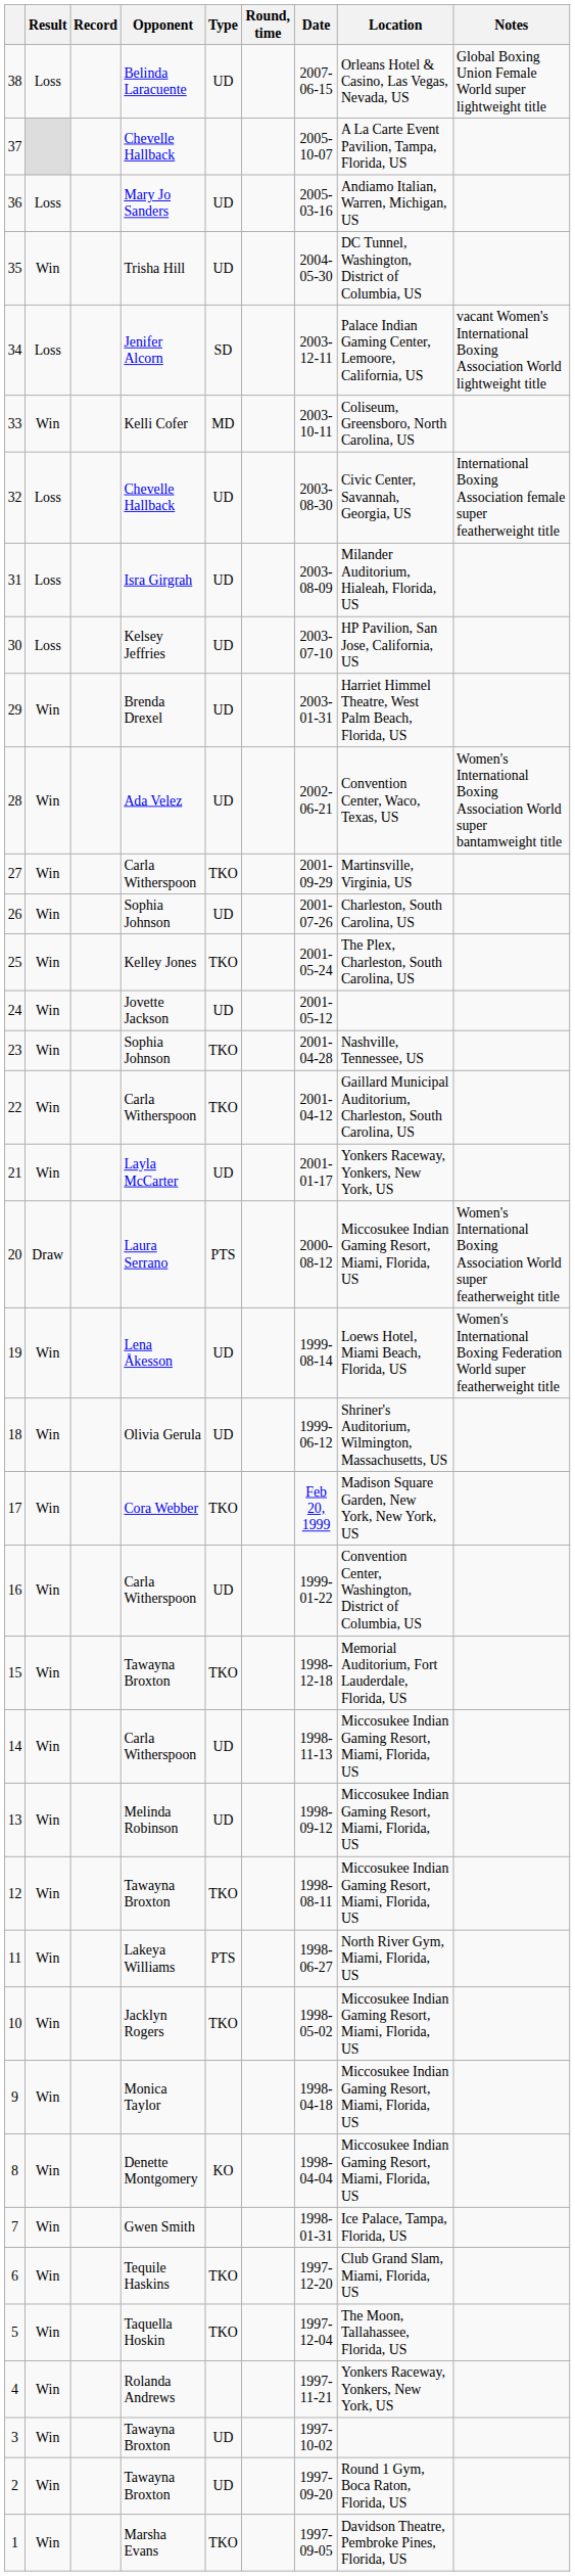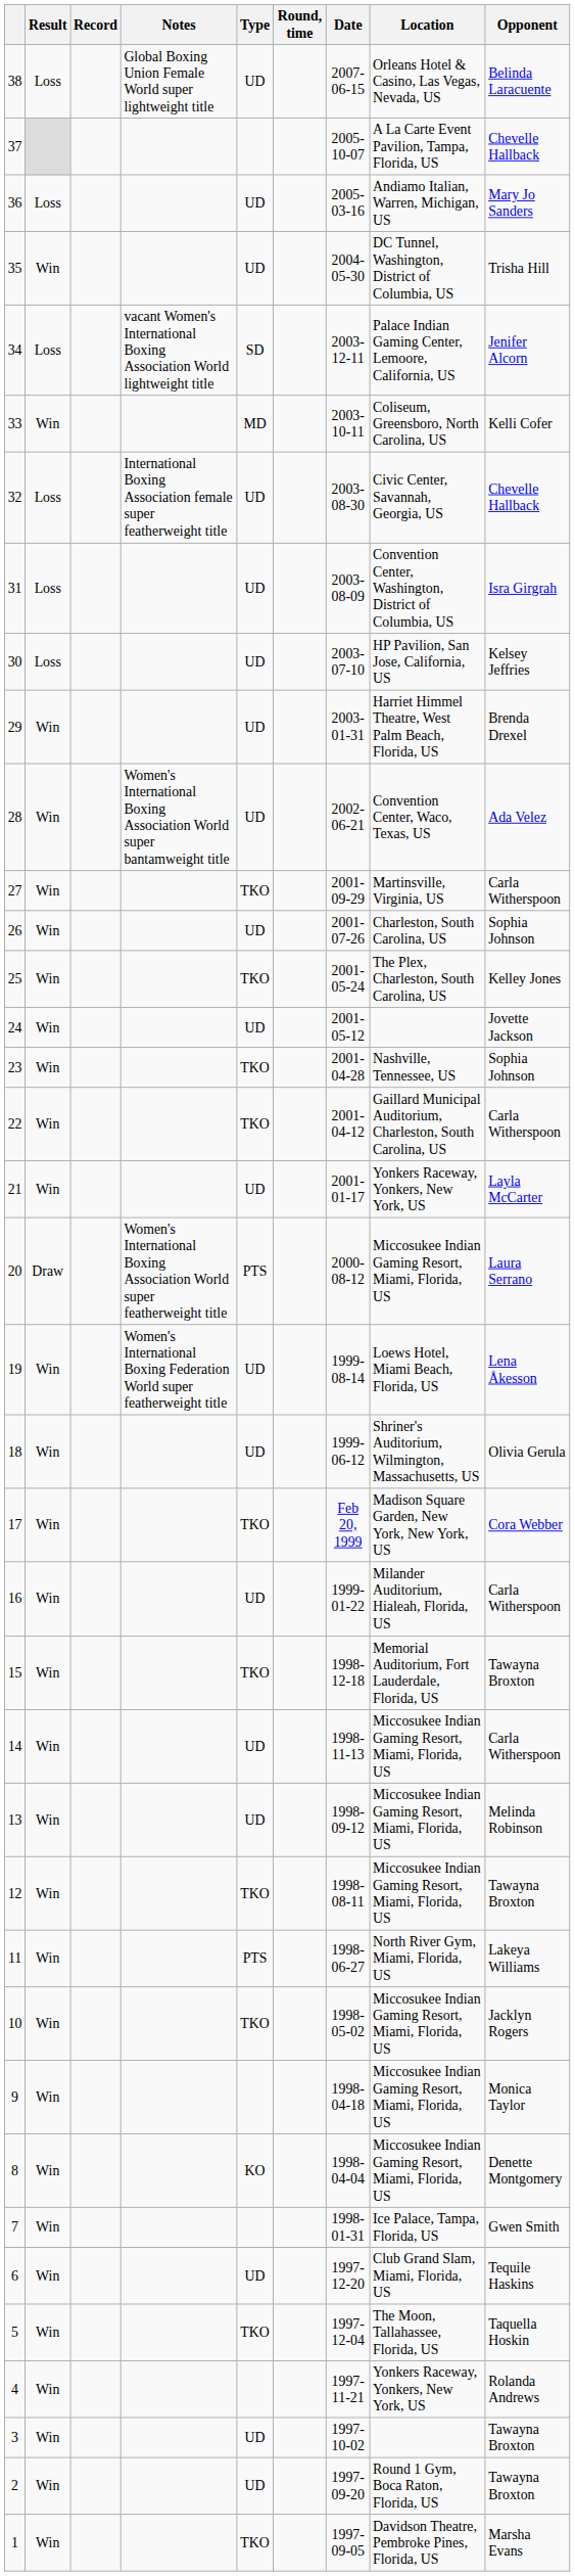 <table class="wikitable" style="text-align:center; font-size:95%">
 <tr>
 <th></th>
 <th>Result</th>
 <th>Record</th>
-<th>Opponent</th>
+<th>Notes</th>
 <th>Type</th>
 <th>Round, time</th>
 <th>Date</th>
 <th>Location</th>
-<th>Notes</th>
+<th>Opponent</th>
 </tr>
 <tr>
 <td>38</td>
 <td>Loss</td>
 <td></td>
-<td style="text-align:left;"><a href='#'>Belinda Laracuente</a></td>
+<td style="text-align:left;">Global Boxing Union Female World super lightweight title</td>
 <td>UD</td>
 <td></td>
 <td>2007-06-15</td>
 <td style="text-align:left;">Orleans Hotel & Casino, Las Vegas, Nevada, US</td>
-<td style="text-align:left;">Global Boxing Union Female World super lightweight title</td>
+<td style="text-align:left;"><a href='#'>Belinda Laracuente</a></td>
 </tr>
 <tr>
 <td>37</td>
 <td style="background:#DDD"></td>
 <td></td>
-<td style="text-align:left;"><a href='#'>Chevelle Hallback</a></td>
+<td style="text-align:left;"></td>
 <td></td>
 <td></td>
 <td>2005-10-07</td>
 <td style="text-align:left;">A La Carte Event Pavilion, Tampa, Florida, US</td>
-<td style="text-align:left;"></td>
+<td style="text-align:left;"><a href='#'>Chevelle Hallback</a></td>
 </tr>
 <tr>
 <td>36</td>
 <td>Loss</td>
 <td></td>
-<td style="text-align:left;"><a href='#'>Mary Jo Sanders</a></td>
+<td style="text-align:left;"></td>
 <td>UD</td>
 <td></td>
 <td>2005-03-16</td>
 <td style="text-align:left;">Andiamo Italian, Warren, Michigan, US</td>
-<td style="text-align:left;"></td>
+<td style="text-align:left;"><a href='#'>Mary Jo Sanders</a></td>
 </tr>
 <tr>
 <td>35</td>
 <td>Win</td>
 <td></td>
-<td style="text-align:left;">Trisha Hill</td>
+<td style="text-align:left;"></td>
 <td>UD</td>
 <td></td>
 <td>2004-05-30</td>
 <td style="text-align:left;">DC Tunnel, Washington, District of Columbia, US</td>
-<td style="text-align:left;"></td>
+<td style="text-align:left;">Trisha Hill</td>
 </tr>
 <tr>
 <td>34</td>
 <td>Loss</td>
 <td></td>
-<td style="text-align:left;"><a href='#'>Jenifer Alcorn</a></td>
+<td style="text-align:left;">vacant Women's International Boxing Association World lightweight title</td>
 <td>SD</td>
 <td></td>
 <td>2003-12-11</td>
 <td style="text-align:left;">Palace Indian Gaming Center, Lemoore, California, US</td>
-<td style="text-align:left;">vacant Women's International Boxing Association World lightweight title</td>
+<td style="text-align:left;"><a href='#'>Jenifer Alcorn</a></td>
 </tr>
 <tr>
 <td>33</td>
 <td>Win</td>
 <td></td>
-<td style="text-align:left;">Kelli Cofer</td>
+<td style="text-align:left;"></td>
 <td>MD</td>
 <td></td>
 <td>2003-10-11</td>
 <td style="text-align:left;">Coliseum, Greensboro, North Carolina, US</td>
-<td style="text-align:left;"></td>
+<td style="text-align:left;">Kelli Cofer</td>
 </tr>
 <tr>
 <td>32</td>
 <td>Loss</td>
 <td></td>
-<td style="text-align:left;"><a href='#'>Chevelle Hallback</a></td>
+<td style="text-align:left;">International Boxing Association female super featherweight title</td>
 <td>UD</td>
 <td></td>
 <td>2003-08-30</td>
 <td style="text-align:left;">Civic Center, Savannah, Georgia, US</td>
-<td style="text-align:left;">International Boxing Association female super featherweight title</td>
+<td style="text-align:left;"><a href='#'>Chevelle Hallback</a></td>
 </tr>
 <tr>
 <td>31</td>
 <td>Loss</td>
 <td></td>
-<td style="text-align:left;"><a href='#'>Isra Girgrah</a></td>
+<td style="text-align:left;"></td>
 <td>UD</td>
 <td></td>
 <td>2003-08-09</td>
-<td style="text-align:left;">Milander Auditorium, Hialeah, Florida, US</td>
-<td style="text-align:left;"></td>
+<td style="text-align:left;">Convention Center, Washington, District of Columbia, US</td>
+<td style="text-align:left;"><a href='#'>Isra Girgrah</a></td>
 </tr>
 <tr>
 <td>30</td>
 <td>Loss</td>
 <td></td>
-<td style="text-align:left;">Kelsey Jeffries</td>
+<td style="text-align:left;"></td>
 <td>UD</td>
 <td></td>
 <td>2003-07-10</td>
 <td style="text-align:left;">HP Pavilion, San Jose, California, US</td>
-<td style="text-align:left;"></td>
+<td style="text-align:left;">Kelsey Jeffries</td>
 </tr>
 <tr>
 <td>29</td>
 <td>Win</td>
 <td></td>
-<td style="text-align:left;">Brenda Drexel</td>
+<td style="text-align:left;"></td>
 <td>UD</td>
 <td></td>
 <td>2003-01-31</td>
 <td style="text-align:left;">Harriet Himmel Theatre, West Palm Beach, Florida, US</td>
-<td style="text-align:left;"></td>
+<td style="text-align:left;">Brenda Drexel</td>
 </tr>
 <tr>
 <td>28</td>
 <td>Win</td>
 <td></td>
-<td style="text-align:left;"><a href='#'>Ada Velez</a></td>
+<td style="text-align:left;">Women's International Boxing Association World super bantamweight title</td>
 <td>UD</td>
 <td></td>
 <td>2002-06-21</td>
 <td style="text-align:left;">Convention Center, Waco, Texas, US</td>
-<td style="text-align:left;">Women's International Boxing Association World super bantamweight title</td>
+<td style="text-align:left;"><a href='#'>Ada Velez</a></td>
 </tr>
 <tr>
 <td>27</td>
 <td>Win</td>
 <td></td>
-<td style="text-align:left;">Carla Witherspoon</td>
+<td style="text-align:left;"></td>
 <td>TKO</td>
 <td></td>
 <td>2001-09-29</td>
 <td style="text-align:left;">Martinsville, Virginia, US</td>
-<td style="text-align:left;"></td>
+<td style="text-align:left;">Carla Witherspoon</td>
 </tr>
 <tr>
 <td>26</td>
 <td>Win</td>
 <td></td>
-<td style="text-align:left;">Sophia Johnson</td>
+<td style="text-align:left;"></td>
 <td>UD</td>
 <td></td>
 <td>2001-07-26</td>
 <td style="text-align:left;">Charleston, South Carolina, US</td>
-<td style="text-align:left;"></td>
+<td style="text-align:left;">Sophia Johnson</td>
 </tr>
 <tr>
 <td>25</td>
 <td>Win</td>
 <td></td>
-<td style="text-align:left;">Kelley Jones</td>
+<td style="text-align:left;"></td>
 <td>TKO</td>
 <td></td>
 <td>2001-05-24</td>
 <td style="text-align:left;">The Plex, Charleston, South Carolina, US</td>
-<td style="text-align:left;"></td>
+<td style="text-align:left;">Kelley Jones</td>
 </tr>
 <tr>
 <td>24</td>
 <td>Win</td>
 <td></td>
-<td style="text-align:left;">Jovette Jackson</td>
+<td style="text-align:left;"></td>
 <td>UD</td>
 <td></td>
 <td>2001-05-12</td>
 <td style="text-align:left;"></td>
-<td style="text-align:left;"></td>
+<td style="text-align:left;">Jovette Jackson</td>
 </tr>
 <tr>
 <td>23</td>
 <td>Win</td>
 <td></td>
-<td style="text-align:left;">Sophia Johnson</td>
+<td style="text-align:left;"></td>
 <td>TKO</td>
 <td></td>
 <td>2001-04-28</td>
 <td style="text-align:left;">Nashville, Tennessee, US</td>
-<td style="text-align:left;"></td>
+<td style="text-align:left;">Sophia Johnson</td>
 </tr>
 <tr>
 <td>22</td>
 <td>Win</td>
 <td></td>
-<td style="text-align:left;">Carla Witherspoon</td>
+<td style="text-align:left;"></td>
 <td>TKO</td>
 <td></td>
 <td>2001-04-12</td>
 <td style="text-align:left;">Gaillard Municipal Auditorium, Charleston, South Carolina, US</td>
-<td style="text-align:left;"></td>
+<td style="text-align:left;">Carla Witherspoon</td>
 </tr>
 <tr>
 <td>21</td>
 <td>Win</td>
 <td></td>
-<td style="text-align:left;"><a href='#'>Layla McCarter</a></td>
+<td style="text-align:left;"></td>
 <td>UD</td>
 <td></td>
 <td>2001-01-17</td>
 <td style="text-align:left;">Yonkers Raceway, Yonkers, New York, US</td>
-<td style="text-align:left;"></td>
+<td style="text-align:left;"><a href='#'>Layla McCarter</a></td>
 </tr>
 <tr>
 <td>20</td>
 <td>Draw</td>
 <td></td>
-<td style="text-align:left;"><a href='#'>Laura Serrano</a></td>
+<td style="text-align:left;">Women's International Boxing Association World super featherweight title</td>
 <td>PTS</td>
 <td></td>
 <td>2000-08-12</td>
 <td style="text-align:left;">Miccosukee Indian Gaming Resort, Miami, Florida, US</td>
-<td style="text-align:left;">Women's International Boxing Association World super featherweight title</td>
+<td style="text-align:left;"><a href='#'>Laura Serrano</a></td>
 </tr>
 <tr>
 <td>19</td>
 <td>Win</td>
 <td></td>
-<td style="text-align:left;"><a href='#'>Lena Åkesson</a></td>
+<td style="text-align:left;">Women's International Boxing Federation World super featherweight title</td>
 <td>UD</td>
 <td></td>
 <td>1999-08-14</td>
 <td style="text-align:left;">Loews Hotel, Miami Beach, Florida, US</td>
-<td style="text-align:left;">Women's International Boxing Federation World super featherweight title</td>
+<td style="text-align:left;"><a href='#'>Lena Åkesson</a></td>
 </tr>
 <tr>
 <td>18</td>
 <td>Win</td>
 <td></td>
-<td style="text-align:left;">Olivia Gerula</td>
+<td style="text-align:left;"></td>
 <td>UD</td>
 <td></td>
 <td>1999-06-12</td>
 <td style="text-align:left;">Shriner's Auditorium, Wilmington, Massachusetts, US</td>
-<td style="text-align:left;"></td>
+<td style="text-align:left;">Olivia Gerula</td>
 </tr>
 <tr>
 <td>17</td>
 <td>Win</td>
 <td></td>
-<td style="text-align:left;"><a href='#'>Cora Webber</a></td>
+<td style="text-align:left;"></td>
 <td>TKO</td>
 <td></td>
 <td><a href='#'>Feb 20, 1999</a></td>
 <td style="text-align:left;">Madison Square Garden, New York, New York, US</td>
-<td style="text-align:left;"></td>
+<td style="text-align:left;"><a href='#'>Cora Webber</a></td>
 </tr>
 <tr>
 <td>16</td>
 <td>Win</td>
 <td></td>
-<td style="text-align:left;">Carla Witherspoon</td>
+<td style="text-align:left;"></td>
 <td>UD</td>
 <td></td>
 <td>1999-01-22</td>
-<td style="text-align:left;">Convention Center, Washington, District of Columbia, US</td>
-<td style="text-align:left;"></td>
+<td style="text-align:left;">Milander Auditorium, Hialeah, Florida, US</td>
+<td style="text-align:left;">Carla Witherspoon</td>
 </tr>
 <tr>
 <td>15</td>
 <td>Win</td>
 <td></td>
-<td style="text-align:left;">Tawayna Broxton</td>
+<td style="text-align:left;"></td>
 <td>TKO</td>
 <td></td>
 <td>1998-12-18</td>
 <td style="text-align:left;">Memorial Auditorium, Fort Lauderdale, Florida, US</td>
-<td style="text-align:left;"></td>
+<td style="text-align:left;">Tawayna Broxton</td>
 </tr>
 <tr>
 <td>14</td>
 <td>Win</td>
 <td></td>
-<td style="text-align:left;">Carla Witherspoon</td>
+<td style="text-align:left;"></td>
 <td>UD</td>
 <td></td>
 <td>1998-11-13</td>
 <td style="text-align:left;">Miccosukee Indian Gaming Resort, Miami, Florida, US</td>
-<td style="text-align:left;"></td>
+<td style="text-align:left;">Carla Witherspoon</td>
 </tr>
 <tr>
 <td>13</td>
 <td>Win</td>
 <td></td>
-<td style="text-align:left;">Melinda Robinson</td>
+<td style="text-align:left;"></td>
 <td>UD</td>
 <td></td>
 <td>1998-09-12</td>
 <td style="text-align:left;">Miccosukee Indian Gaming Resort, Miami, Florida, US</td>
-<td style="text-align:left;"></td>
+<td style="text-align:left;">Melinda Robinson</td>
 </tr>
 <tr>
 <td>12</td>
 <td>Win</td>
 <td></td>
-<td style="text-align:left;">Tawayna Broxton</td>
+<td style="text-align:left;"></td>
 <td>TKO</td>
 <td></td>
 <td>1998-08-11</td>
 <td style="text-align:left;">Miccosukee Indian Gaming Resort, Miami, Florida, US</td>
-<td style="text-align:left;"></td>
+<td style="text-align:left;">Tawayna Broxton</td>
 </tr>
 <tr>
 <td>11</td>
 <td>Win</td>
 <td></td>
-<td style="text-align:left;">Lakeya Williams</td>
+<td style="text-align:left;"></td>
 <td>PTS</td>
 <td></td>
 <td>1998-06-27</td>
 <td style="text-align:left;">North River Gym, Miami, Florida, US</td>
-<td style="text-align:left;"></td>
+<td style="text-align:left;">Lakeya Williams</td>
 </tr>
 <tr>
 <td>10</td>
 <td>Win</td>
 <td></td>
-<td style="text-align:left;">Jacklyn Rogers</td>
+<td style="text-align:left;"></td>
 <td>TKO</td>
 <td></td>
 <td>1998-05-02</td>
 <td style="text-align:left;">Miccosukee Indian Gaming Resort, Miami, Florida, US</td>
-<td style="text-align:left;"></td>
+<td style="text-align:left;">Jacklyn Rogers</td>
 </tr>
 <tr>
 <td>9</td>
 <td>Win</td>
 <td></td>
-<td style="text-align:left;">Monica Taylor</td>
+<td style="text-align:left;"></td>
 <td></td>
 <td></td>
 <td>1998-04-18</td>
 <td style="text-align:left;">Miccosukee Indian Gaming Resort, Miami, Florida, US</td>
-<td style="text-align:left;"></td>
+<td style="text-align:left;">Monica Taylor</td>
 </tr>
 <tr>
 <td>8</td>
 <td>Win</td>
 <td></td>
-<td style="text-align:left;">Denette Montgomery</td>
+<td style="text-align:left;"></td>
 <td>KO</td>
 <td></td>
 <td>1998-04-04</td>
 <td style="text-align:left;">Miccosukee Indian Gaming Resort, Miami, Florida, US</td>
-<td style="text-align:left;"></td>
+<td style="text-align:left;">Denette Montgomery</td>
 </tr>
 <tr>
 <td>7</td>
 <td>Win</td>
 <td></td>
-<td style="text-align:left;">Gwen Smith</td>
+<td style="text-align:left;"></td>
 <td></td>
 <td></td>
 <td>1998-01-31</td>
 <td style="text-align:left;">Ice Palace, Tampa, Florida, US</td>
-<td style="text-align:left;"></td>
+<td style="text-align:left;">Gwen Smith</td>
 </tr>
 <tr>
 <td>6</td>
 <td>Win</td>
 <td></td>
-<td style="text-align:left;">Tequile Haskins</td>
-<td>TKO</td>
+<td style="text-align:left;"></td>
+<td>UD</td>
 <td></td>
 <td>1997-12-20</td>
 <td style="text-align:left;">Club Grand Slam, Miami, Florida, US</td>
-<td style="text-align:left;"></td>
+<td style="text-align:left;">Tequile Haskins</td>
 </tr>
 <tr>
 <td>5</td>
 <td>Win</td>
 <td></td>
-<td style="text-align:left;">Taquella Hoskin</td>
+<td style="text-align:left;"></td>
 <td>TKO</td>
 <td></td>
 <td>1997-12-04</td>
 <td style="text-align:left;">The Moon, Tallahassee, Florida, US</td>
-<td style="text-align:left;"></td>
+<td style="text-align:left;">Taquella Hoskin</td>
 </tr>
 <tr>
 <td>4</td>
 <td>Win</td>
 <td></td>
-<td style="text-align:left;">Rolanda Andrews</td>
+<td style="text-align:left;"></td>
 <td></td>
 <td></td>
 <td>1997-11-21</td>
 <td style="text-align:left;">Yonkers Raceway, Yonkers, New York, US</td>
-<td style="text-align:left;"></td>
+<td style="text-align:left;">Rolanda Andrews</td>
 </tr>
 <tr>
 <td>3</td>
 <td>Win</td>
 <td></td>
-<td style="text-align:left;">Tawayna Broxton</td>
+<td style="text-align:left;"></td>
 <td>UD</td>
 <td></td>
 <td>1997-10-02</td>
 <td style="text-align:left;"></td>
-<td style="text-align:left;"></td>
+<td style="text-align:left;">Tawayna Broxton</td>
 </tr>
 <tr>
 <td>2</td>
 <td>Win</td>
 <td></td>
-<td style="text-align:left;">Tawayna Broxton</td>
+<td style="text-align:left;"></td>
 <td>UD</td>
 <td></td>
 <td>1997-09-20</td>
 <td style="text-align:left;">Round 1 Gym, Boca Raton, Florida, US</td>
-<td style="text-align:left;"></td>
+<td style="text-align:left;">Tawayna Broxton</td>
 </tr>
 <tr>
 <td>1</td>
 <td>Win</td>
 <td></td>
-<td style="text-align:left;">Marsha Evans</td>
+<td style="text-align:left;"></td>
 <td>TKO</td>
 <td></td>
 <td>1997-09-05</td>
 <td style="text-align:left;">Davidson Theatre, Pembroke Pines, Florida, US</td>
-<td style="text-align:left;"></td>
+<td style="text-align:left;">Marsha Evans</td>
 </tr>
 </table>
